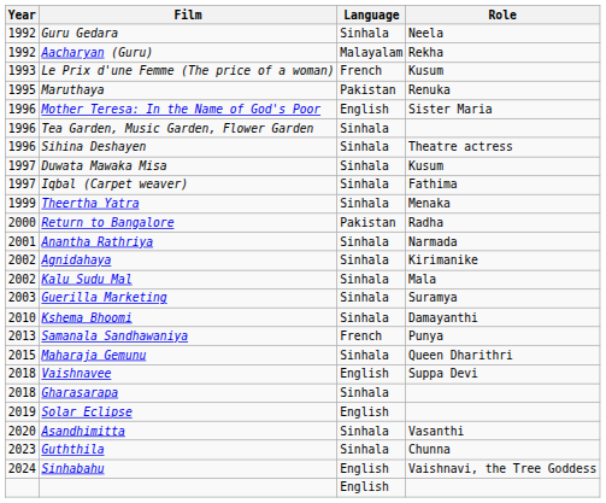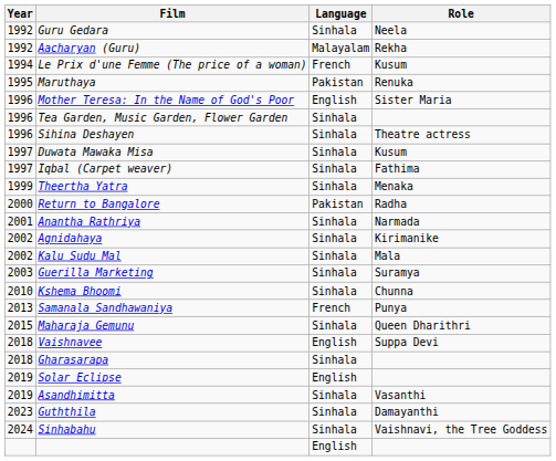 <table class="wikitable sortable">
 <tr>
 <th>Year</th>
 <th>Film</th>
 <th>Language</th>
 <th>Role</th>
 </tr>
 <tr>
 <td rowspan= 1>1992</td>
 <td><em>Guru Gedara</em></td>
 <td>Sinhala</td>
 <td>Neela</td>
 </tr>
 <tr>
 <td rowspan= 1>1992</td>
 <td><em><a href='#'>Aacharyan</a> (Guru)</em></td>
 <td>Malayalam</td>
 <td>Rekha</td>
 </tr>
 <tr>
-<td rowspan= 1>1993</td>
+<td rowspan= 1>1994</td>
 <td><em>Le Prix d'une Femme (The price of a woman)</em></td>
 <td>French</td>
 <td>Kusum</td>
 </tr>
 <tr>
 <td rowspan= 1>1995</td>
 <td><em>Maruthaya</em></td>
 <td>Pakistan</td>
 <td>Renuka</td>
 </tr>
 <tr>
 <td rowspan= 1>1996</td>
 <td><em><a href='#'>Mother Teresa: In the Name of God's Poor</a></em></td>
 <td>English</td>
 <td>Sister Maria</td>
 </tr>
 <tr>
 <td rowspan= 1>1996</td>
 <td><em>Tea Garden, Music Garden, Flower Garden</em></td>
 <td>Sinhala</td>
 <td></td>
 </tr>
 <tr>
 <td rowspan= 1>1996</td>
 <td><em>Sihina Deshayen</em></td>
 <td>Sinhala</td>
 <td>Theatre actress</td>
 </tr>
 <tr>
 <td rowspan= 1>1997</td>
 <td><em>Duwata Mawaka Misa</em></td>
 <td>Sinhala</td>
 <td>Kusum</td>
 </tr>
 <tr>
 <td rowspan= 1>1997</td>
 <td><em>Iqbal (Carpet weaver)</em></td>
 <td>Sinhala</td>
 <td>Fathima</td>
 </tr>
 <tr>
 <td rowspan= 1>1999</td>
 <td><em><a href='#'>Theertha Yatra</a></em></td>
 <td>Sinhala</td>
 <td>Menaka</td>
 </tr>
 <tr>
 <td rowspan= 1>2000</td>
 <td><em><a href='#'>Return to Bangalore</a></em></td>
 <td>Pakistan</td>
 <td>Radha</td>
 </tr>
 <tr>
 <td rowspan= 1>2001</td>
 <td><em><a href='#'>Anantha Rathriya</a></em></td>
 <td>Sinhala</td>
 <td>Narmada</td>
 </tr>
 <tr>
 <td rowspan= 1>2002</td>
 <td><em><a href='#'>Agnidahaya</a></em></td>
 <td>Sinhala</td>
 <td>Kirimanike</td>
 </tr>
 <tr>
 <td rowspan= 1>2002</td>
 <td><em><a href='#'>Kalu Sudu Mal</a></em></td>
 <td>Sinhala</td>
 <td>Mala</td>
 </tr>
 <tr>
 <td rowspan= 1>2003</td>
 <td><em><a href='#'>Guerilla Marketing</a></em></td>
 <td>Sinhala</td>
 <td>Suramya</td>
 </tr>
 <tr>
 <td rowspan= 1>2010</td>
 <td><em><a href='#'>Kshema Bhoomi</a></em></td>
 <td>Sinhala</td>
-<td>Damayanthi</td>
+<td>Chunna</td>
 </tr>
 <tr>
 <td rowspan= 1>2013</td>
 <td><em><a href='#'>Samanala Sandhawaniya</a></em></td>
 <td>French</td>
 <td>Punya</td>
 </tr>
 <tr>
 <td rowspan= 1>2015</td>
 <td><em><a href='#'>Maharaja Gemunu</a></em></td>
 <td>Sinhala</td>
 <td>Queen Dharithri</td>
 </tr>
 <tr>
 <td rowspan= 1>2018</td>
 <td><em><a href='#'>Vaishnavee</a></em></td>
 <td>English</td>
 <td>Suppa Devi</td>
 </tr>
 <tr>
 <td rowspan= 1>2018</td>
 <td><em><a href='#'>Gharasarapa</a></em></td>
 <td>Sinhala</td>
 <td></td>
 </tr>
 <tr>
 <td rowspan= 1>2019</td>
 <td><em><a href='#'>Solar Eclipse</a></em></td>
 <td>English</td>
 <td></td>
 </tr>
 <tr>
-<td rowspan= 1>2020</td>
+<td rowspan= 1>2019</td>
 <td><em><a href='#'>Asandhimitta</a></em></td>
 <td>Sinhala</td>
 <td>Vasanthi</td>
 </tr>
 <tr>
 <td rowspan= 1>2023</td>
 <td><em><a href='#'>Guththila</a></em></td>
 <td>Sinhala</td>
-<td>Chunna</td>
+<td>Damayanthi</td>
 </tr>
 <tr>
 <td rowspan= 1>2024</td>
 <td><em><a href='#'>Sinhabahu</a></em> </td>
-<td>English</td>
+<td>Sinhala</td>
 <td>Vaishnavi, the Tree Goddess</td>
 </tr>
 <tr>
 <td rowspan= 1></td>
 <td> </td>
 <td>English</td>
 <td></td>
 </tr>
 </table>
